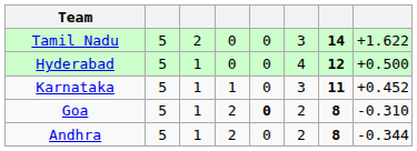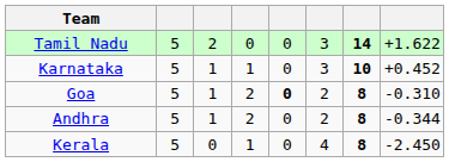 <table class="wikitable" style="text-align:center">
 <tr>
 <th style="width:120px">Team</th>
 <th style="width:25px"></th>
 <th style="width:25px"></th>
 <th style="width:25px"></th>
 <th style="width:25px"></th>
 <th style="width:25px"></th>
 <th style="width:25px"></th>
 <th style="width:40px;"></th>
 </tr>
 <tr style="background:#cfc;">
 <td><a href='#'>Tamil Nadu</a></td>
 <td>5</td>
 <td>2</td>
 <td>0</td>
 <td>0</td>
 <td>3</td>
 <td><strong>14</strong></td>
 <td>+1.622</td>
 </tr>
-<tr style="background:#cfc;">
-<td><a href='#'>Hyderabad</a></td>
-<td>5</td>
-<td>1</td>
-<td>0</td>
-<td>0</td>
-<td>4</td>
-<td><strong>12</strong></td>
-<td>+0.500</td>
-</tr>
 <tr>
 <td><a href='#'>Karnataka</a></td>
 <td>5</td>
 <td>1</td>
 <td>1</td>
 <td>0</td>
 <td>3</td>
-<td><strong>11</strong></td>
+<td><strong>10</strong></td>
 <td>+0.452</td>
 </tr>
 <tr>
 <td><a href='#'>Goa</a></td>
 <td>5</td>
 <td>1</td>
 <td>2</td>
 <td><strong>0</strong></td>
 <td>2</td>
 <td><strong>8</strong></td>
 <td>-0.310</td>
 </tr>
 <tr>
 <td><a href='#'>Andhra</a></td>
 <td>5</td>
 <td>1</td>
 <td>2</td>
 <td>0</td>
 <td>2</td>
 <td><strong>8</strong></td>
 <td>-0.344</td>
 </tr>
 <tr>
+<td><a href='#'>Kerala</a></td>
+<td>5</td>
+<td>0</td>
+<td>1</td>
+<td>0</td>
+<td>4</td>
+<td><strong>8</strong></td>
+<td>-2.450</td>
+</tr>
+<tr>
 </tr>
 </table>
